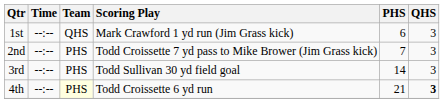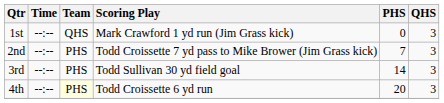 <table class="wikitable">
 <tr>
 <th style="text-align: center;">Qtr</th>
 <th style="text-align: center;">Time</th>
 <th style="text-align: center;">Team</th>
 <th style="text-align: left;">Scoring Play</th>
 <th style="text-align: right;">PHS</th>
 <th style="text-align: right;">QHS</th>
 </tr>
 <tr>
 <td style="text-align: center;">1st</td>
 <td style="text-align: center;">--:--</td>
 <td style="text-align: center;">QHS</td>
 <td style="text-align: left;">Mark Crawford 1 yd run (Jim Grass kick)</td>
-<td style="text-align: right;">6</td>
+<td style="text-align: right;">0</td>
 <td style="text-align: right;">3</td>
 </tr>
 <tr>
 <td style="text-align: center;">2nd</td>
 <td style="text-align: center;">--:--</td>
 <td style="text-align: center;">PHS</td>
 <td style="text-align: left;">Todd Croissette 7 yd pass to Mike Brower (Jim Grass kick)</td>
 <td style="text-align: right;">7</td>
 <td style="text-align: right;">3</td>
 </tr>
 <tr>
 <td style="text-align: center;">3rd</td>
 <td style="text-align: center;">--:--</td>
 <td style="text-align: center;">PHS</td>
 <td style="text-align: left;">Todd Sullivan 30 yd field goal</td>
 <td style="text-align: right;">14</td>
 <td style="text-align: right;">3</td>
 </tr>
 <tr>
 <td style="text-align: center;">4th</td>
 <td style="text-align: center;">--:--</td>
 <td style="background: lightyellow; text-align: center;">PHS</td>
 <td style="text-align: left;">Todd Croissette 6 yd run</td>
-<td style="text-align: right;">21</td>
-<td style="text-align: right;"><strong>3</strong></td>
+<td style="text-align: right;">20</td>
+<td style="text-align: right;">3</td>
 </tr>
 <tr>
 </tr>
 </table>
